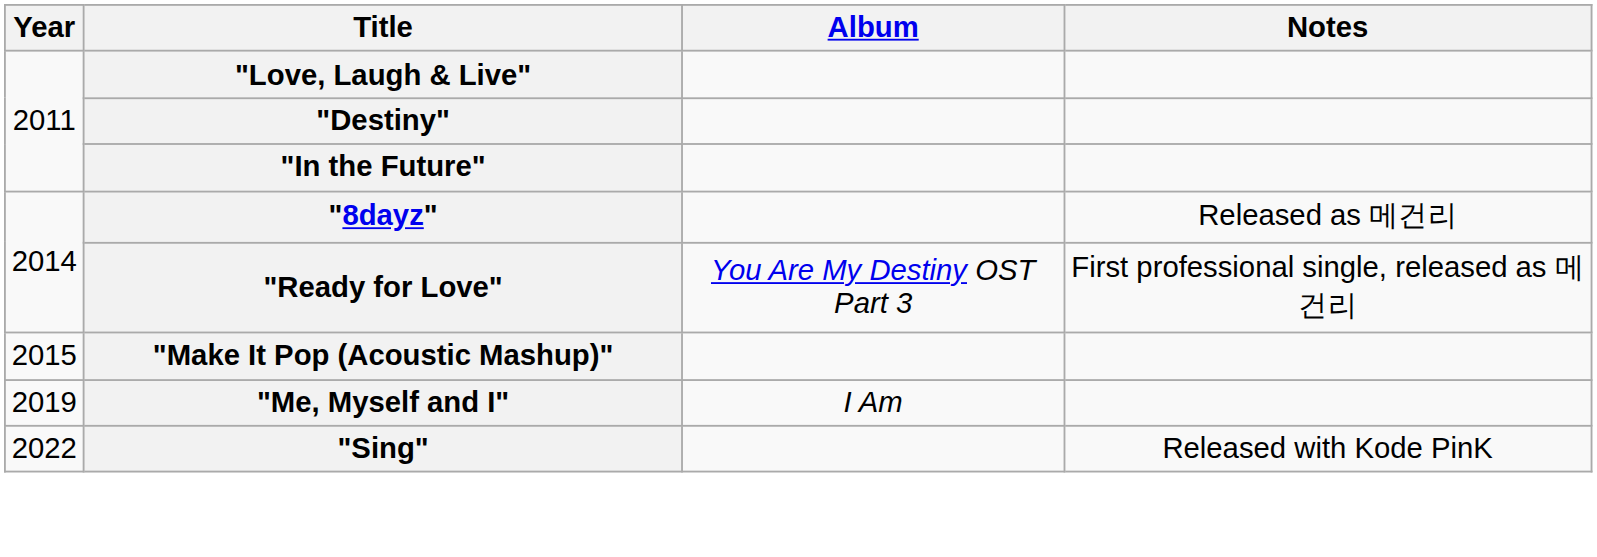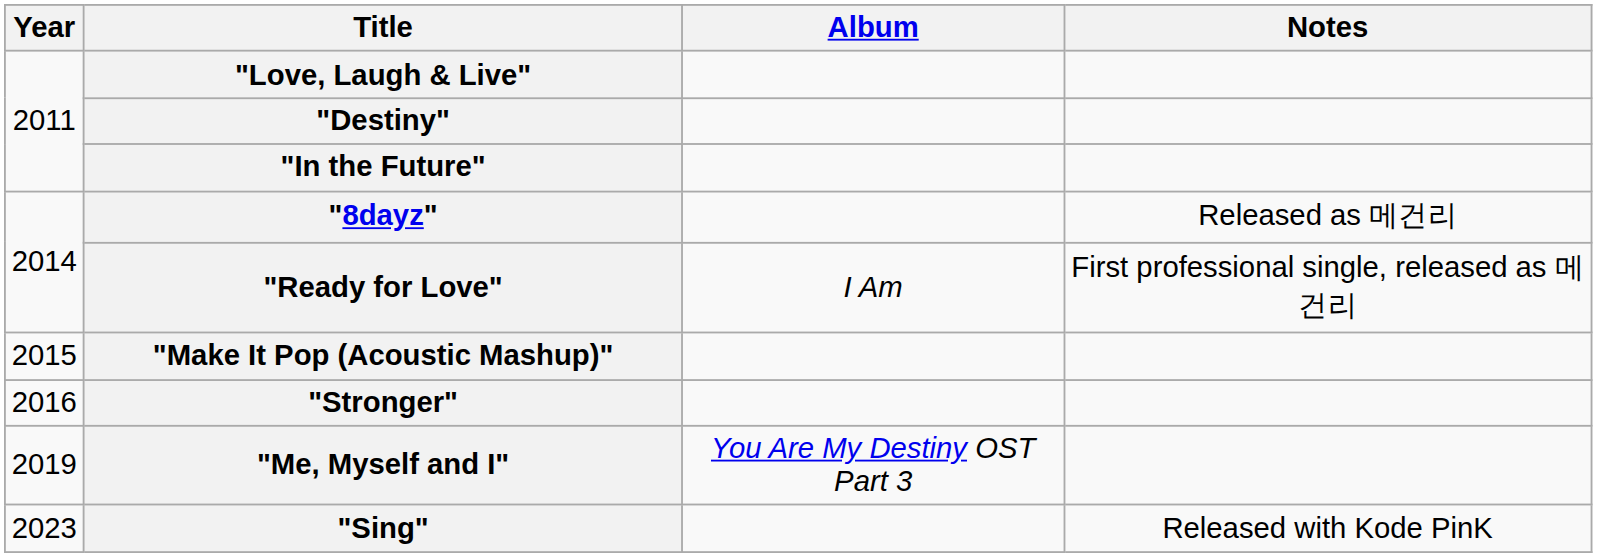 <table class="wikitable plainrowheaders" style="text-align:center;" border="1">
 <tr>
 <th>Year</th>
 <th style="width:20em;">Title</th>
 <th><a href='#'>Album</a></th>
 <th>Notes</th>
 </tr>
 <tr>
 <td rowspan="3">2011</td>
 <th scope="row">"Love, Laugh & Live"</th>
 <td></td>
 <td></td>
 </tr>
 <tr>
 <th scope="row">"Destiny"</th>
 <td></td>
 <td></td>
 </tr>
 <tr>
 <th scope="row">"In the Future"</th>
 <td></td>
 <td></td>
 </tr>
 <tr>
 <td rowspan="2">2014</td>
 <th scope="row">"<a href='#'>8dayz</a>"</th>
 <td></td>
 <td>Released as 메건리</td>
 </tr>
 <tr>
 <th scope="row">"Ready for Love"</th>
-<td><em><a href='#'>You Are My Destiny</a> OST Part 3</em></td>
+<td><em>I Am</em></td>
 <td>First professional single, released as 메건리</td>
 </tr>
 <tr>
 <td rowspan="1">2015</td>
 <th scope="row">"Make It Pop (Acoustic Mashup)"</th>
 <td></td>
 <td></td>
 </tr>
 <tr>
-<td rowspan="1">2019</td>
-<th scope="row">"Me, Myself and I"</th>
-<td><em>I Am</em></td>
+<td rowspan="1">2016</td>
+<th scope="row">"Stronger"</th>
+<td></td>
 <td></td>
 </tr>
 <tr>
-<td rowspan="1">2022</td>
+<td rowspan="1">2019</td>
+<th scope="row">"Me, Myself and I"</th>
+<td><em><a href='#'>You Are My Destiny</a> OST Part 3</em></td>
+<td></td>
+</tr>
+<tr>
+<td rowspan="1">2023</td>
 <th scope="row">"Sing"</th>
 <td></td>
 <td>Released with Kode PinK</td>
 </tr>
 </table>
